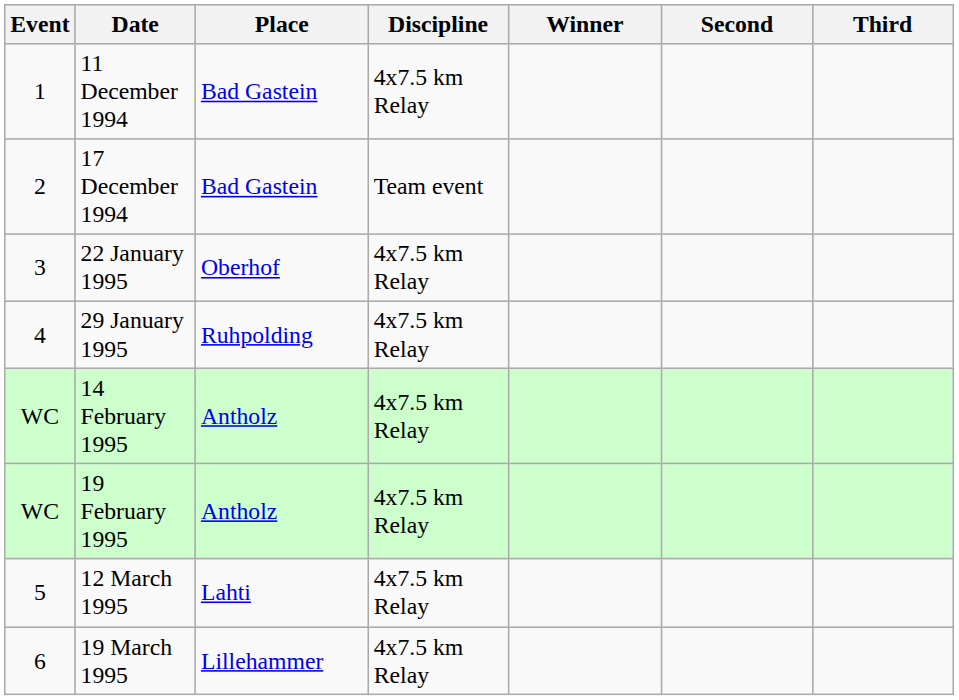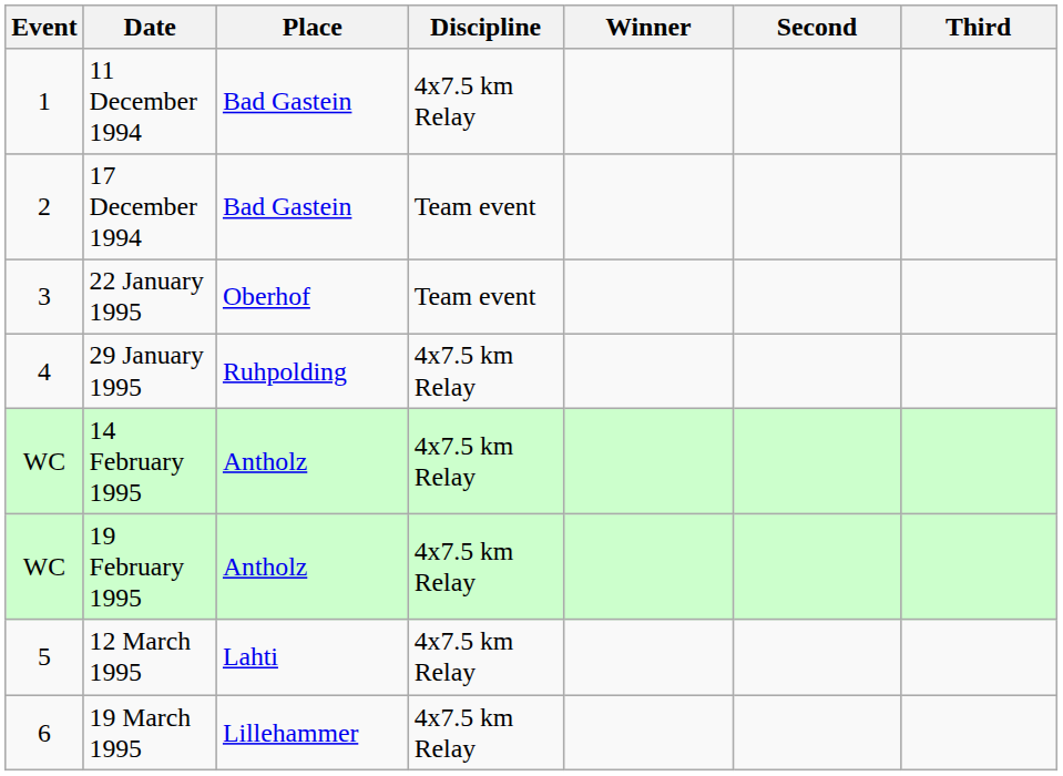 <table class="wikitable" style="font-size:95%;">
 <tr>
 <th width="30">Event</th>
 <th width="90">Date</th>
 <th width="169">Place</th>
 <th width="130">Discipline</th>
 <th width="200">Winner</th>
 <th width="200">Second</th>
 <th width="200">Third</th>
 </tr>
 <tr>
 <td align=center>1</td>
 <td>11 December 1994</td>
 <td> <a href='#'>Bad Gastein</a></td>
 <td>4x7.5 km Relay</td>
 <td></td>
 <td></td>
 <td></td>
 </tr>
 <tr>
 <td align=center>2</td>
 <td>17 December 1994</td>
 <td> <a href='#'>Bad Gastein</a></td>
 <td>Team event</td>
 <td></td>
 <td></td>
 <td></td>
 </tr>
 <tr>
 <td align=center>3</td>
 <td>22 January 1995</td>
 <td> <a href='#'>Oberhof</a></td>
-<td>4x7.5 km Relay</td>
+<td>Team event</td>
 <td></td>
 <td></td>
 <td></td>
 </tr>
 <tr>
 <td align=center>4</td>
 <td>29 January 1995</td>
 <td> <a href='#'>Ruhpolding</a></td>
 <td>4x7.5 km Relay</td>
 <td></td>
 <td></td>
 <td></td>
 </tr>
 <tr style="background:#CCFFCC">
 <td align=center>WC</td>
 <td>14 February 1995</td>
 <td> <a href='#'>Antholz</a></td>
 <td>4x7.5 km Relay</td>
 <td></td>
 <td></td>
 <td></td>
 </tr>
 <tr style="background:#CCFFCC">
 <td align=center>WC</td>
 <td>19 February 1995</td>
 <td> <a href='#'>Antholz</a></td>
 <td>4x7.5 km Relay</td>
 <td></td>
 <td></td>
 <td></td>
 </tr>
 <tr>
 <td align=center>5</td>
 <td>12 March 1995</td>
 <td> <a href='#'>Lahti</a></td>
 <td>4x7.5 km Relay</td>
 <td></td>
 <td></td>
 <td></td>
 </tr>
 <tr>
 <td align=center>6</td>
 <td>19 March 1995</td>
 <td> <a href='#'>Lillehammer</a></td>
 <td>4x7.5 km Relay</td>
 <td></td>
 <td></td>
 <td></td>
 </tr>
 </table>
